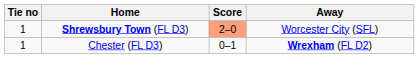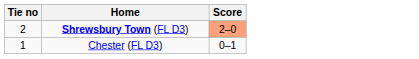 <table class="wikitable" style="text-align:center">
 <tr>
 <th width=50>Tie no</th>
 <th width=250>Home</th>
 <th width=50>Score</th>
-<th width=250>Away</th>
 </tr>
 <tr>
-<td>1</td>
+<td>2</td>
 <td><strong><a href='#'>Shrewsbury Town</a></strong> (<a href='#'>FL D3</a>)</td>
 <td style="background: lightsalmon;">2–0</td>
-<td><a href='#'>Worcester City</a> (<a href='#'>SFL</a>)</td>
 </tr>
 <tr>
 <td>1</td>
 <td><a href='#'>Chester</a> (<a href='#'>FL D3</a>)</td>
 <td>0–1</td>
-<td><strong><a href='#'>Wrexham</a></strong> (<a href='#'>FL D2</a>)</td>
 </tr>
 </table>
